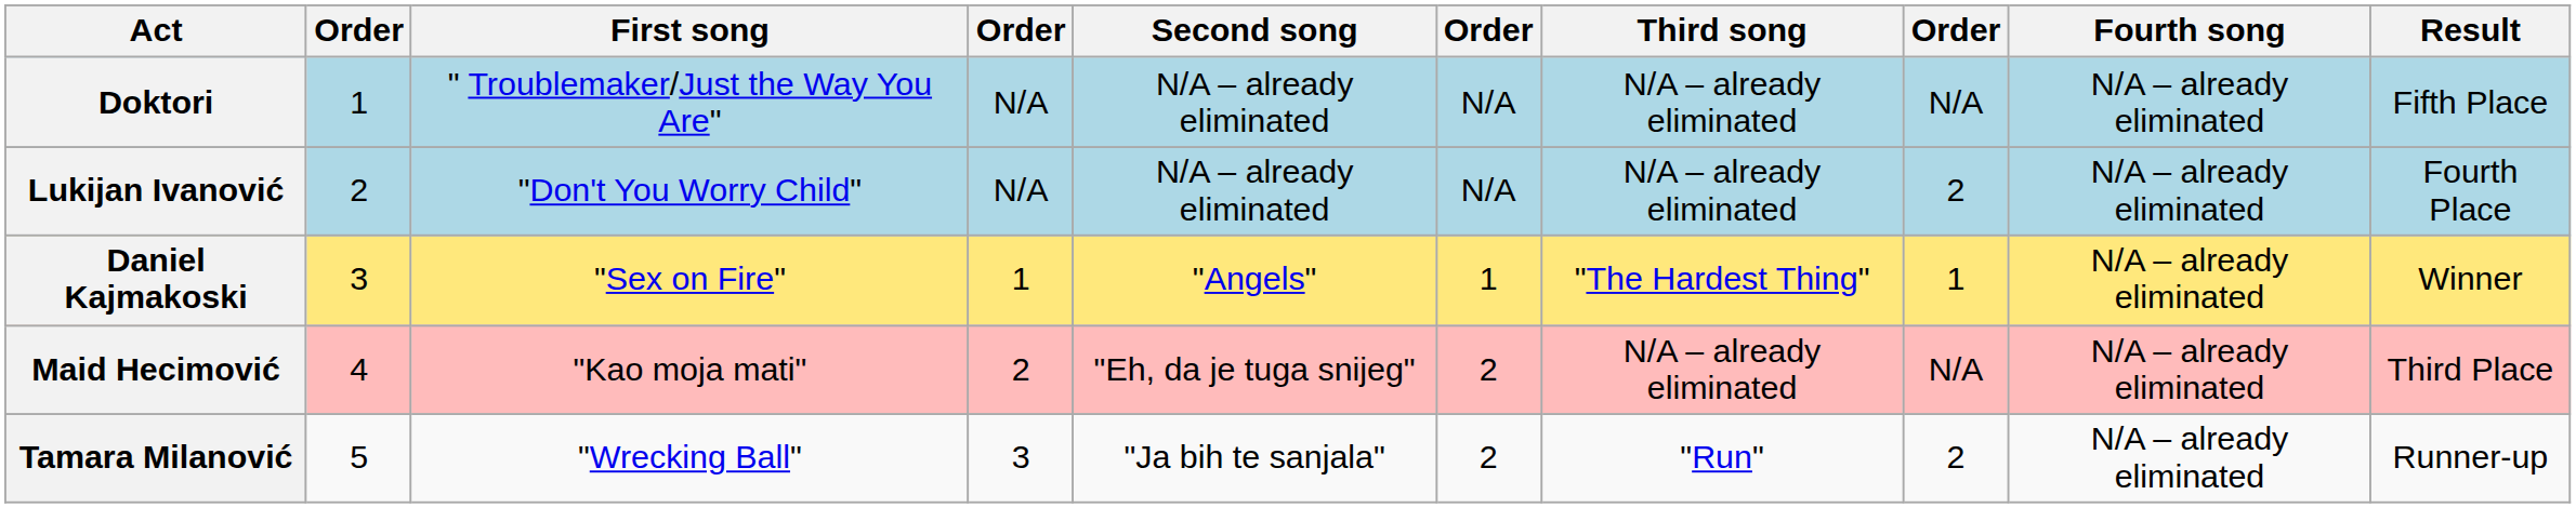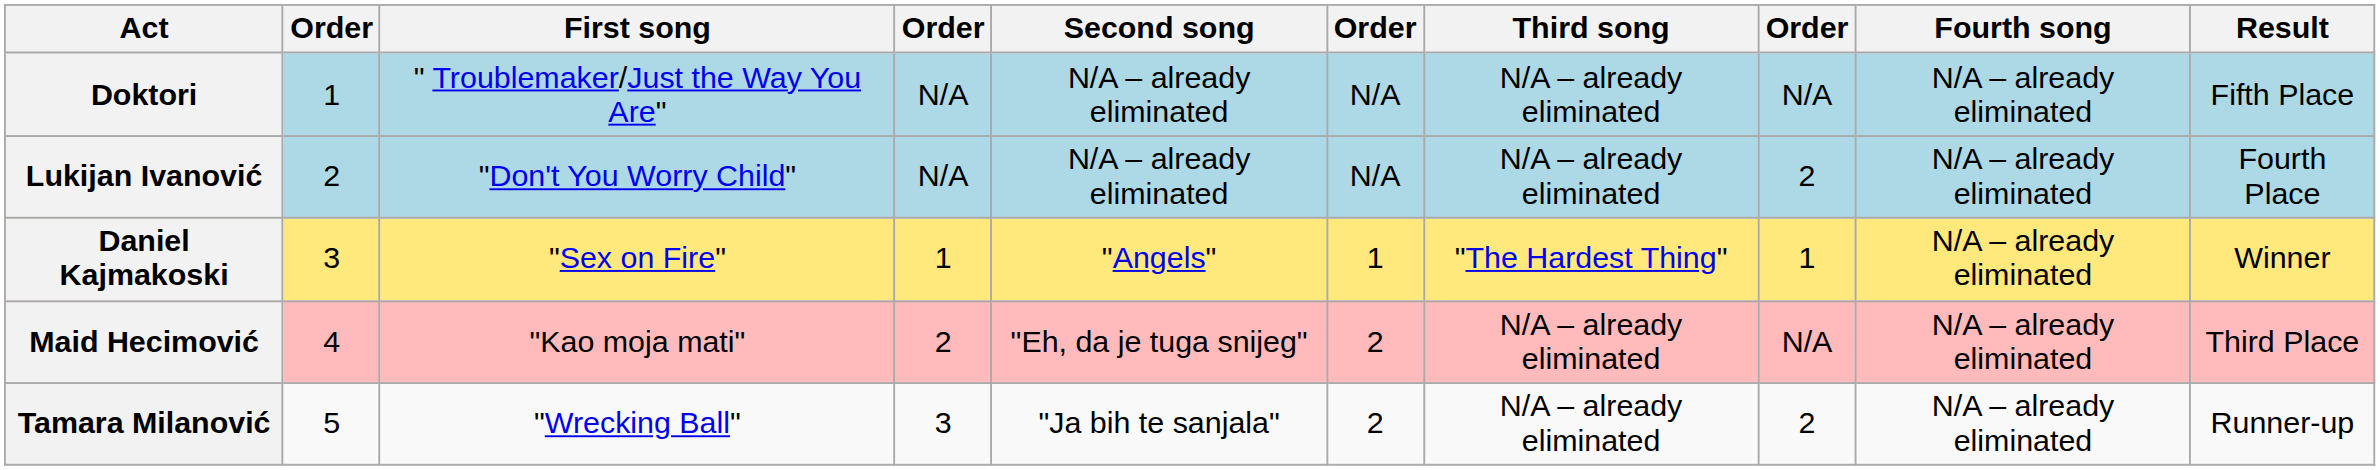 <table class="wikitable plainrowheaders" style="text-align:center;">
 <tr>
 <th scope="col">Act</th>
 <th scope="col">Order</th>
 <th scope=col>First song</th>
 <th scope=col>Order</th>
 <th scope=col>Second song</th>
 <th scope=col>Order</th>
 <th scope=col>Third song</th>
 <th scope=col>Order</th>
 <th scope="col">Fourth song</th>
 <th scope="col">Result</th>
 </tr>
 <tr style="background:lightblue;">
 <th scope="row">Doktori</th>
 <td>1</td>
 <td>" <a href='#'>Troublemaker</a>/<a href='#'>Just the Way You Are</a>"</td>
 <td>N/A</td>
 <td>N/A – already eliminated</td>
 <td>N/A</td>
 <td>N/A – already eliminated</td>
 <td>N/A</td>
 <td>N/A – already eliminated</td>
 <td>Fifth Place</td>
 </tr>
 <tr style="background:lightblue;">
 <th scope="row">Lukijan Ivanović</th>
 <td>2</td>
 <td>"<a href='#'>Don't You Worry Child</a>"</td>
 <td>N/A</td>
 <td>N/A – already eliminated</td>
 <td>N/A</td>
 <td>N/A – already eliminated</td>
 <td>2</td>
 <td>N/A – already eliminated</td>
 <td>Fourth Place</td>
 </tr>
 <tr style="background:#FFE87C;">
 <th scope="row">Daniel Kajmakoski</th>
 <td>3</td>
 <td>"<a href='#'>Sex on Fire</a>"</td>
 <td>1</td>
 <td>"<a href='#'>Angels</a>"</td>
 <td>1</td>
 <td>"<a href='#'>The Hardest Thing</a>"</td>
 <td>1</td>
 <td>N/A – already eliminated</td>
 <td>Winner</td>
 </tr>
 <tr style="background:#fbb;">
 <th scope="row">Maid Hecimović</th>
 <td>4</td>
 <td>"Kao moja mati"</td>
 <td>2</td>
 <td>"Eh, da je tuga snijeg"</td>
 <td>2</td>
 <td>N/A – already eliminated</td>
 <td>N/A</td>
 <td>N/A – already eliminated</td>
 <td>Third Place</td>
 </tr>
 <tr>
 <th scope="row">Tamara Milanović</th>
 <td>5</td>
 <td>"<a href='#'>Wrecking Ball</a>"</td>
 <td>3</td>
 <td>"Ja bih te sanjala"</td>
 <td>2</td>
-<td>"<a href='#'>Run</a>"</td>
+<td>N/A – already eliminated</td>
 <td>2</td>
 <td>N/A – already eliminated</td>
 <td>Runner-up</td>
 </tr>
 </table>
